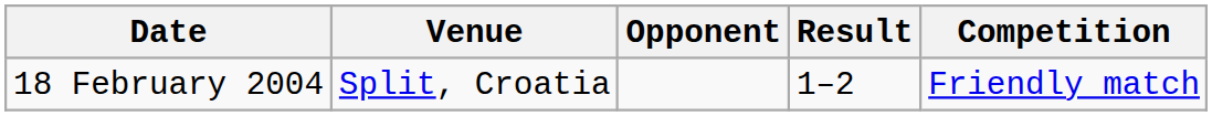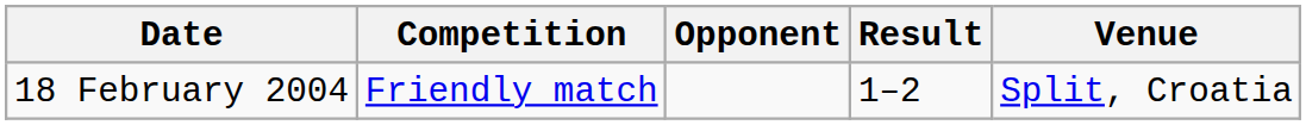 <table class="wikitable">
 <tr>
 <th>Date</th>
-<th>Venue</th>
+<th>Competition</th>
 <th>Opponent</th>
 <th>Result</th>
-<th>Competition</th>
+<th>Venue</th>
 </tr>
 <tr>
 <td>18 February 2004</td>
-<td><a href='#'>Split</a>, Croatia</td>
+<td><a href='#'>Friendly match</a></td>
 <td></td>
 <td>1–2</td>
-<td><a href='#'>Friendly match</a></td>
+<td><a href='#'>Split</a>, Croatia</td>
 </tr>
 </table>
